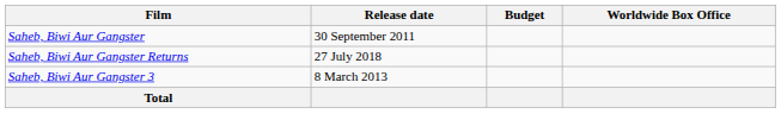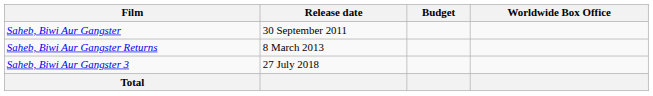 <table class="wikitable" style="width:75%;">
 <tr>
 <th style="text-align:centr;">Film</th>
 <th style="text-align:centr;">Release date</th>
 <th style="text-align:centr;">Budget</th>
 <th style="text-align:centr;">Worldwide Box Office</th>
 </tr>
 <tr>
 <td><em><a href='#'>Saheb, Biwi Aur Gangster</a></em></td>
 <td>30 September 2011</td>
 <td></td>
 <td></td>
 </tr>
 <tr>
 <td><em><a href='#'>Saheb, Biwi Aur Gangster Returns</a></em></td>
-<td>27 July 2018</td>
+<td>8 March 2013</td>
 <td></td>
 <td></td>
 </tr>
 <tr>
 <td><em><a href='#'>Saheb, Biwi Aur Gangster 3</a></em></td>
-<td>8 March 2013</td>
+<td>27 July 2018</td>
 <td></td>
 <td></td>
 </tr>
 <tr>
 <th>Total</th>
 <th></th>
 <th></th>
 <th></th>
 </tr>
 </table>
